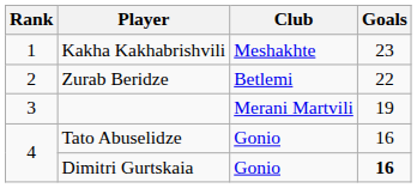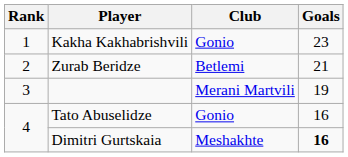 <table class="wikitable" style="text-align:center">
 <tr>
 <th>Rank</th>
 <th>Player</th>
 <th>Club</th>
 <th>Goals</th>
 </tr>
 <tr>
 <td>1</td>
 <td align="left"> Kakha Kakhabrishvili</td>
-<td align="left"><a href='#'>Meshakhte</a></td>
+<td align="left"><a href='#'>Gonio</a></td>
 <td>23</td>
 </tr>
 <tr>
 <td>2</td>
 <td align="left"> Zurab Beridze</td>
 <td align="left"><a href='#'>Betlemi</a></td>
-<td>22</td>
+<td>21</td>
 </tr>
 <tr>
 <td>3</td>
 <td align="left"> </td>
 <td align="left"><a href='#'>Merani Martvili</a></td>
 <td>19</td>
 </tr>
 <tr>
 <td rowspan="2">4</td>
 <td align="left"> Tato Abuselidze</td>
 <td align="left"><a href='#'>Gonio</a></td>
 <td>16</td>
 </tr>
 <tr>
 <td align="left"> Dimitri Gurtskaia</td>
-<td align="left"><a href='#'>Gonio</a></td>
+<td align="left"><a href='#'>Meshakhte</a></td>
 <td><strong>16</strong></td>
 </tr>
 </table>
